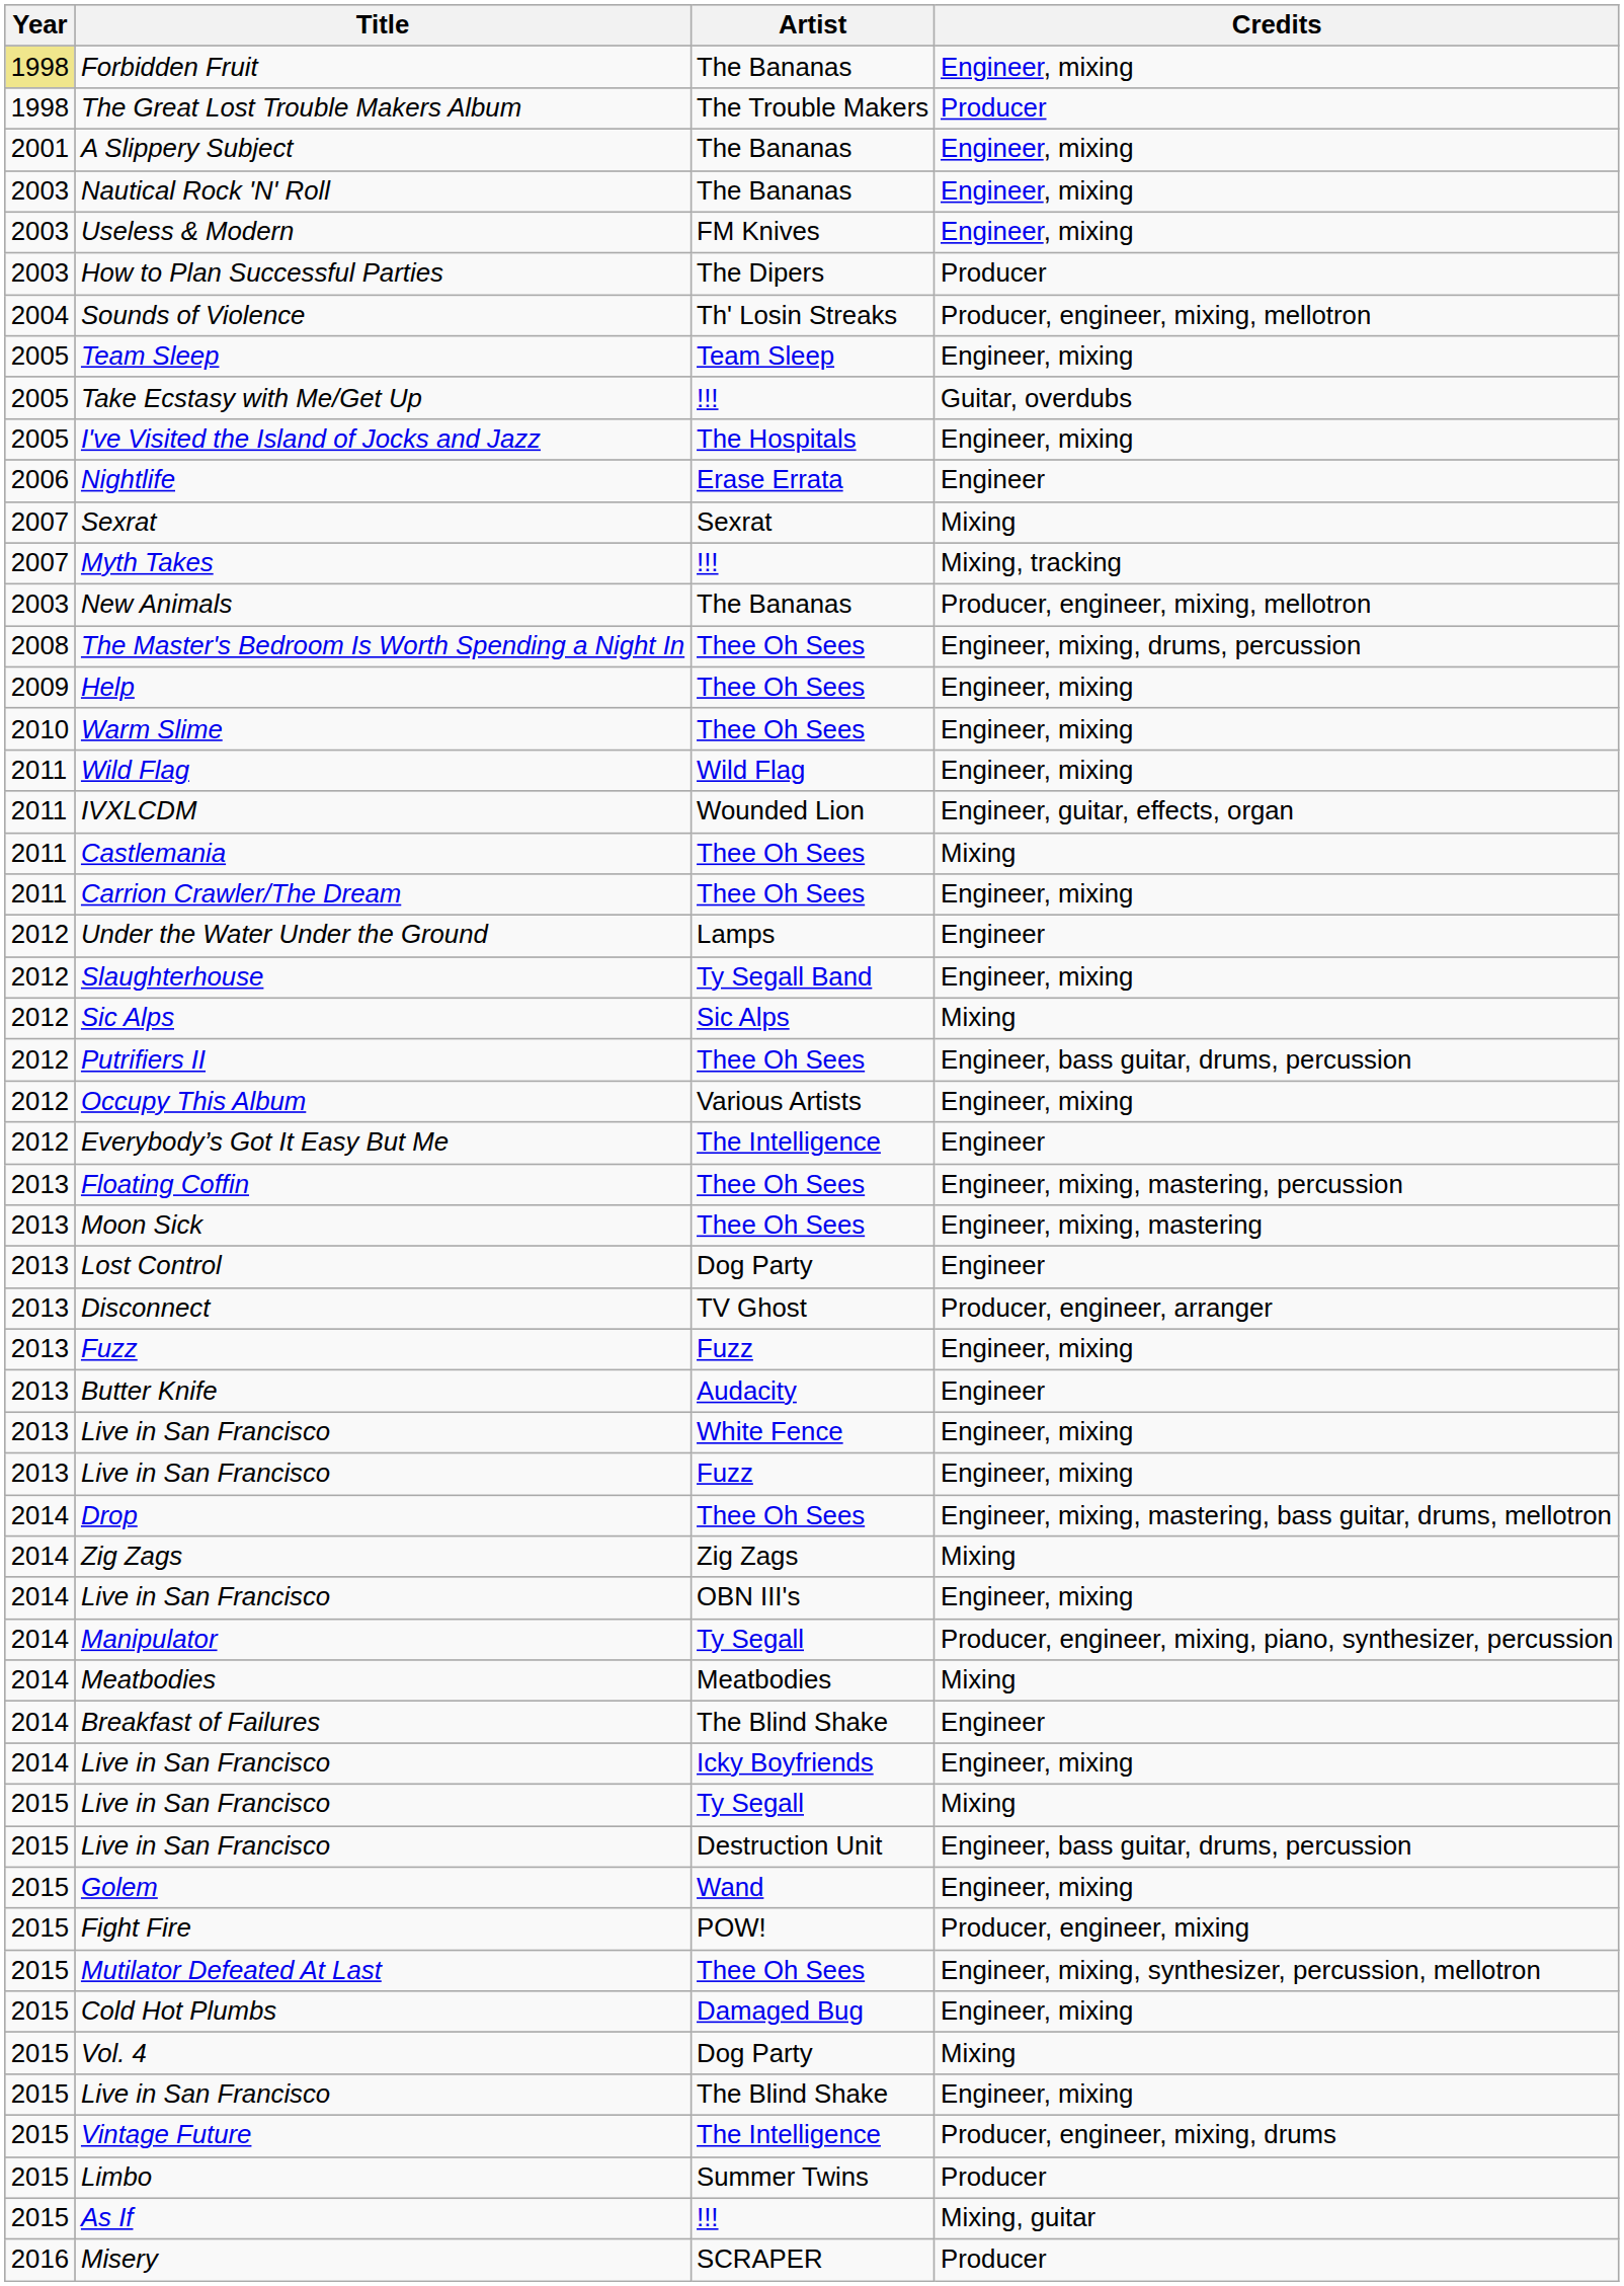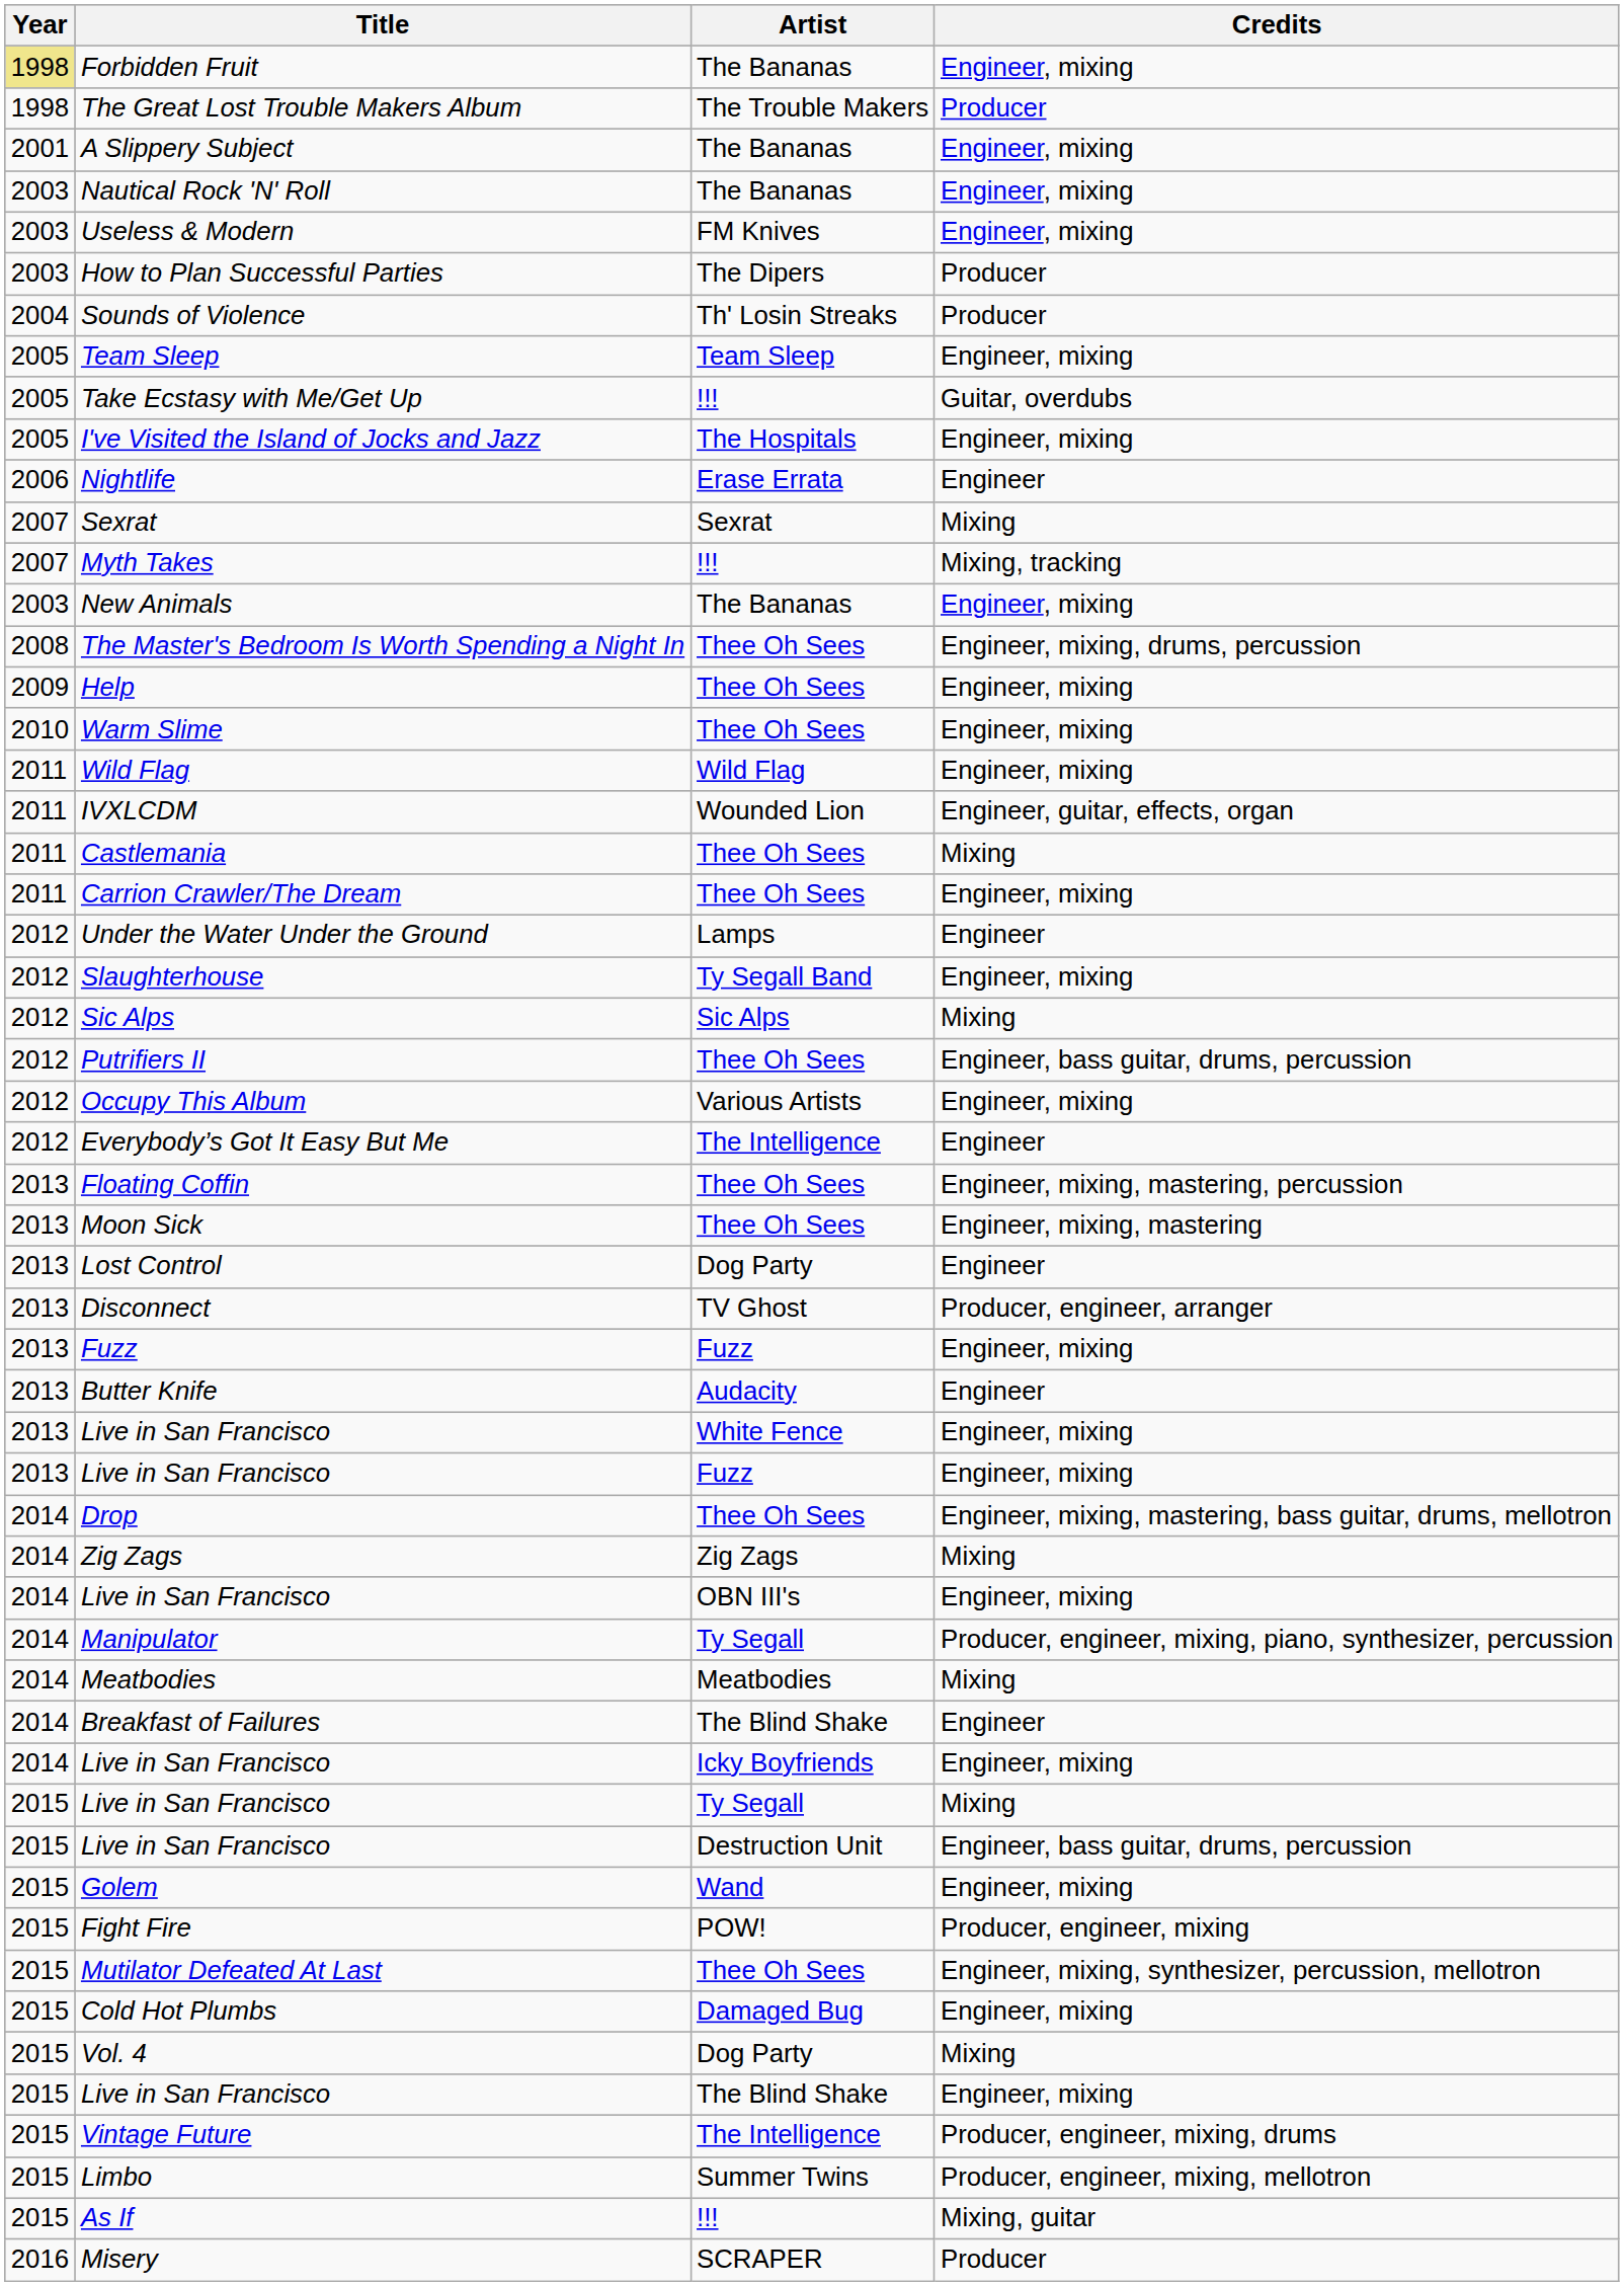 <table class="wikitable sortable">
 <tr>
 <th>Year</th>
 <th>Title</th>
 <th>Artist</th>
 <th>Credits</th>
 </tr>
 <tr>
 <td style="background: khaki;">1998</td>
 <td><em>Forbidden Fruit</em></td>
 <td>The Bananas</td>
 <td><a href='#'>Engineer</a>, mixing</td>
 </tr>
 <tr>
 <td>1998</td>
 <td><em>The Great Lost Trouble Makers Album</em></td>
 <td>The Trouble Makers</td>
 <td><a href='#'>Producer</a></td>
 </tr>
 <tr>
 <td>2001</td>
 <td><em>A Slippery Subject</em></td>
 <td>The Bananas</td>
 <td><a href='#'>Engineer</a>, mixing</td>
 </tr>
 <tr>
 <td>2003</td>
 <td><em>Nautical Rock 'N' Roll</em></td>
 <td>The Bananas</td>
 <td><a href='#'>Engineer</a>, mixing</td>
 </tr>
 <tr>
 <td>2003</td>
 <td><em>Useless & Modern</em></td>
 <td>FM Knives</td>
 <td><a href='#'>Engineer</a>, mixing</td>
 </tr>
 <tr>
 <td>2003</td>
 <td><em>How to Plan Successful Parties</em></td>
 <td>The Dipers</td>
 <td>Producer</td>
 </tr>
 <tr>
 <td>2004</td>
 <td><em>Sounds of Violence</em></td>
 <td>Th' Losin Streaks</td>
-<td>Producer, engineer, mixing, mellotron</td>
+<td>Producer</td>
 </tr>
 <tr>
 <td>2005</td>
 <td><em><a href='#'>Team Sleep</a></em></td>
 <td><a href='#'>Team Sleep</a></td>
 <td>Engineer, mixing</td>
 </tr>
 <tr>
 <td>2005</td>
 <td><em>Take Ecstasy with Me/Get Up</em></td>
 <td><a href='#'>!!!</a></td>
 <td>Guitar, overdubs</td>
 </tr>
 <tr>
 <td>2005</td>
 <td><em><a href='#'>I've Visited the Island of Jocks and Jazz</a></em></td>
 <td><a href='#'>The Hospitals</a></td>
 <td>Engineer, mixing</td>
 </tr>
 <tr>
 <td>2006</td>
 <td><em><a href='#'>Nightlife</a></em></td>
 <td><a href='#'>Erase Errata</a></td>
 <td>Engineer</td>
 </tr>
 <tr>
 <td>2007</td>
 <td><em>Sexrat</em></td>
 <td>Sexrat</td>
 <td>Mixing</td>
 </tr>
 <tr>
 <td>2007</td>
 <td><em><a href='#'>Myth Takes</a></em></td>
 <td><a href='#'>!!!</a></td>
 <td>Mixing, tracking</td>
 </tr>
 <tr>
 <td>2003</td>
 <td><em>New Animals</em></td>
 <td>The Bananas</td>
-<td>Producer, engineer, mixing, mellotron</td>
+<td><a href='#'>Engineer</a>, mixing</td>
 </tr>
 <tr>
 <td>2008</td>
 <td><em><a href='#'>The Master's Bedroom Is Worth Spending a Night In</a></em></td>
 <td><a href='#'>Thee Oh Sees</a></td>
 <td>Engineer, mixing, drums, percussion</td>
 </tr>
 <tr>
 <td>2009</td>
 <td><em><a href='#'>Help</a></em></td>
 <td><a href='#'>Thee Oh Sees</a></td>
 <td>Engineer, mixing</td>
 </tr>
 <tr>
 <td>2010</td>
 <td><em><a href='#'>Warm Slime</a></em></td>
 <td><a href='#'>Thee Oh Sees</a></td>
 <td>Engineer, mixing</td>
 </tr>
 <tr>
 <td>2011</td>
 <td><em><a href='#'>Wild Flag</a></em></td>
 <td><a href='#'>Wild Flag</a></td>
 <td>Engineer, mixing</td>
 </tr>
 <tr>
 <td>2011</td>
 <td><em>IVXLCDM</em></td>
 <td>Wounded Lion</td>
 <td>Engineer, guitar, effects, organ</td>
 </tr>
 <tr>
 <td>2011</td>
 <td><em><a href='#'>Castlemania</a></em></td>
 <td><a href='#'>Thee Oh Sees</a></td>
 <td>Mixing</td>
 </tr>
 <tr>
 <td>2011</td>
 <td><em><a href='#'>Carrion Crawler/The Dream</a></em></td>
 <td><a href='#'>Thee Oh Sees</a></td>
 <td>Engineer, mixing</td>
 </tr>
 <tr>
 <td>2012</td>
 <td><em>Under the Water Under the Ground</em></td>
 <td>Lamps</td>
 <td>Engineer</td>
 </tr>
 <tr>
 <td>2012</td>
 <td><em><a href='#'>Slaughterhouse</a></em></td>
 <td><a href='#'>Ty Segall Band</a></td>
 <td>Engineer, mixing</td>
 </tr>
 <tr>
 <td>2012</td>
 <td><em><a href='#'>Sic Alps</a></em></td>
 <td><a href='#'>Sic Alps</a></td>
 <td>Mixing</td>
 </tr>
 <tr>
 <td>2012</td>
 <td><em><a href='#'>Putrifiers II</a></em></td>
 <td><a href='#'>Thee Oh Sees</a></td>
 <td>Engineer, bass guitar, drums, percussion</td>
 </tr>
 <tr>
 <td>2012</td>
 <td><em><a href='#'>Occupy This Album</a></em></td>
 <td>Various Artists</td>
 <td>Engineer, mixing</td>
 </tr>
 <tr>
 <td>2012</td>
 <td><em>Everybody’s Got It Easy But Me</em></td>
 <td><a href='#'>The Intelligence</a></td>
 <td>Engineer</td>
 </tr>
 <tr>
 <td>2013</td>
 <td><em><a href='#'>Floating Coffin</a></em></td>
 <td><a href='#'>Thee Oh Sees</a></td>
 <td>Engineer, mixing, mastering, percussion</td>
 </tr>
 <tr>
 <td>2013</td>
 <td><em>Moon Sick</em></td>
 <td><a href='#'>Thee Oh Sees</a></td>
 <td>Engineer, mixing, mastering</td>
 </tr>
 <tr>
 <td>2013</td>
 <td><em>Lost Control</em></td>
 <td>Dog Party</td>
 <td>Engineer</td>
 </tr>
 <tr>
 <td>2013</td>
 <td><em>Disconnect</em></td>
 <td>TV Ghost</td>
 <td>Producer, engineer, arranger</td>
 </tr>
 <tr>
 <td>2013</td>
 <td><em><a href='#'>Fuzz</a></em></td>
 <td><a href='#'>Fuzz</a></td>
 <td>Engineer, mixing</td>
 </tr>
 <tr>
 <td>2013</td>
 <td><em>Butter Knife</em></td>
 <td><a href='#'>Audacity</a></td>
 <td>Engineer</td>
 </tr>
 <tr>
 <td>2013</td>
 <td><em>Live in San Francisco</em></td>
 <td><a href='#'>White Fence</a></td>
 <td>Engineer, mixing</td>
 </tr>
 <tr>
 <td>2013</td>
 <td><em>Live in San Francisco</em></td>
 <td><a href='#'>Fuzz</a></td>
 <td>Engineer, mixing</td>
 </tr>
 <tr>
 <td>2014</td>
 <td><em><a href='#'>Drop</a></em></td>
 <td><a href='#'>Thee Oh Sees</a></td>
 <td>Engineer, mixing, mastering, bass guitar, drums, mellotron</td>
 </tr>
 <tr>
 <td>2014</td>
 <td><em>Zig Zags</em></td>
 <td>Zig Zags</td>
 <td>Mixing</td>
 </tr>
 <tr>
 <td>2014</td>
 <td><em>Live in San Francisco</em></td>
 <td>OBN III's</td>
 <td>Engineer, mixing</td>
 </tr>
 <tr>
 <td>2014</td>
 <td><em><a href='#'>Manipulator</a></em></td>
 <td><a href='#'>Ty Segall</a></td>
 <td>Producer, engineer, mixing, piano, synthesizer, percussion</td>
 </tr>
 <tr>
 <td>2014</td>
 <td><em>Meatbodies</em></td>
 <td>Meatbodies</td>
 <td>Mixing</td>
 </tr>
 <tr>
 <td>2014</td>
 <td><em>Breakfast of Failures</em></td>
 <td>The Blind Shake</td>
 <td>Engineer</td>
 </tr>
 <tr>
 <td>2014</td>
 <td><em>Live in San Francisco</em></td>
 <td><a href='#'>Icky Boyfriends</a></td>
 <td>Engineer, mixing</td>
 </tr>
 <tr>
 <td>2015</td>
 <td><em>Live in San Francisco</em></td>
 <td><a href='#'>Ty Segall</a></td>
 <td>Mixing</td>
 </tr>
 <tr>
 <td>2015</td>
 <td><em>Live in San Francisco</em></td>
 <td>Destruction Unit</td>
 <td>Engineer, bass guitar, drums, percussion</td>
 </tr>
 <tr>
 <td>2015</td>
 <td><em><a href='#'>Golem</a></em></td>
 <td><a href='#'>Wand</a></td>
 <td>Engineer, mixing</td>
 </tr>
 <tr>
 <td>2015</td>
 <td><em>Fight Fire</em></td>
 <td>POW!</td>
 <td>Producer, engineer, mixing</td>
 </tr>
 <tr>
 <td>2015</td>
 <td><em><a href='#'>Mutilator Defeated At Last</a></em></td>
 <td><a href='#'>Thee Oh Sees</a></td>
 <td>Engineer, mixing, synthesizer, percussion, mellotron</td>
 </tr>
 <tr>
 <td>2015</td>
 <td><em>Cold Hot Plumbs</em></td>
 <td><a href='#'>Damaged Bug</a></td>
 <td>Engineer, mixing</td>
 </tr>
 <tr>
 <td>2015</td>
 <td><em>Vol. 4</em></td>
 <td>Dog Party</td>
 <td>Mixing</td>
 </tr>
 <tr>
 <td>2015</td>
 <td><em>Live in San Francisco</em></td>
 <td>The Blind Shake</td>
 <td>Engineer, mixing</td>
 </tr>
 <tr>
 <td>2015</td>
 <td><em><a href='#'>Vintage Future</a></em></td>
 <td><a href='#'>The Intelligence</a></td>
 <td>Producer, engineer, mixing, drums</td>
 </tr>
 <tr>
 <td>2015</td>
 <td><em>Limbo</em></td>
 <td>Summer Twins</td>
-<td>Producer</td>
+<td>Producer, engineer, mixing, mellotron</td>
 </tr>
 <tr>
 <td>2015</td>
 <td><em><a href='#'>As If</a></em></td>
 <td><a href='#'>!!!</a></td>
 <td>Mixing, guitar</td>
 </tr>
 <tr>
 <td>2016</td>
 <td><em>Misery</em></td>
 <td>SCRAPER</td>
 <td>Producer</td>
 </tr>
 </table>
